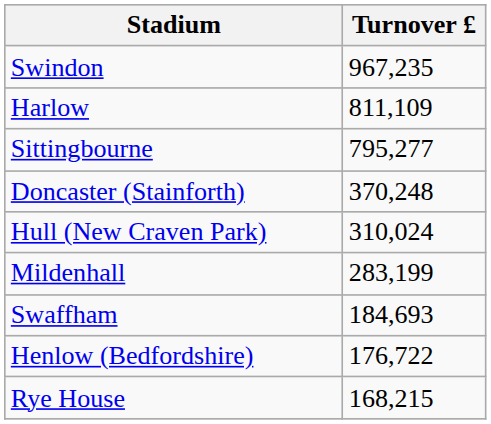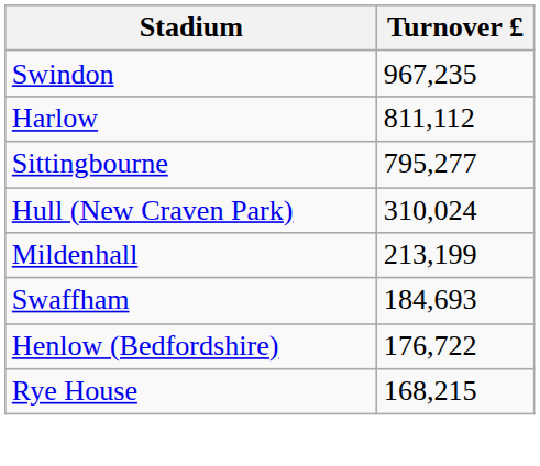 <table class="wikitable">
 <tr>
 <th width=200>Stadium</th>
 <th width=80>Turnover £</th>
 </tr>
 <tr>
 <td><a href='#'>Swindon</a></td>
 <td>967,235</td>
 </tr>
 <tr>
 <td><a href='#'>Harlow</a></td>
-<td>811,109</td>
+<td>811,112</td>
 </tr>
 <tr>
 <td><a href='#'>Sittingbourne</a></td>
 <td>795,277</td>
-</tr>
-<tr>
-<td><a href='#'>Doncaster (Stainforth)</a></td>
-<td>370,248</td>
 </tr>
 <tr>
 <td><a href='#'>Hull (New Craven Park)</a></td>
 <td>310,024</td>
 </tr>
 <tr>
 <td><a href='#'>Mildenhall</a></td>
-<td>283,199</td>
+<td>213,199</td>
 </tr>
 <tr>
 <td><a href='#'>Swaffham</a></td>
 <td>184,693</td>
 </tr>
 <tr>
 <td><a href='#'>Henlow (Bedfordshire)</a></td>
 <td>176,722</td>
 </tr>
 <tr>
 <td><a href='#'>Rye House</a></td>
 <td>168,215</td>
 </tr>
 </table>
